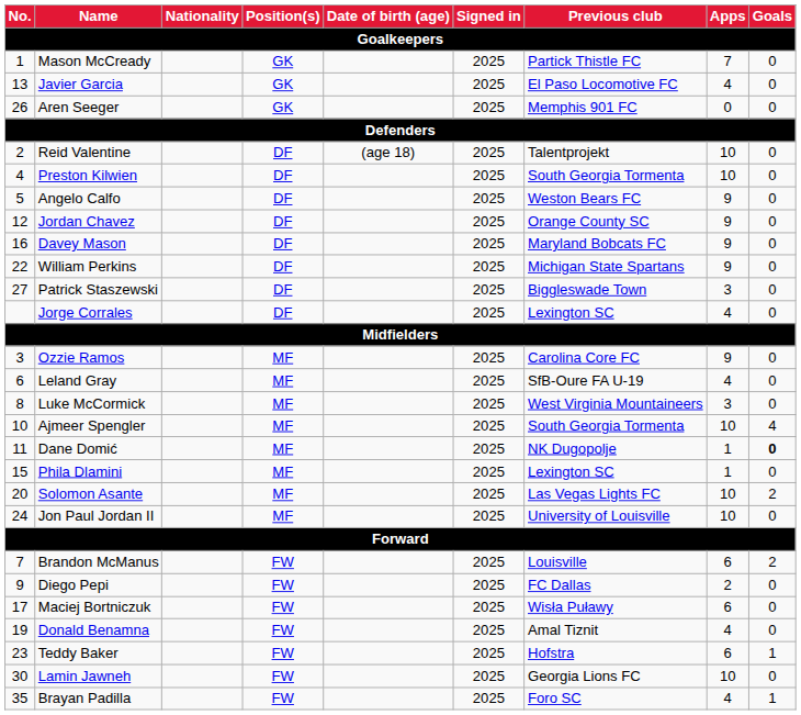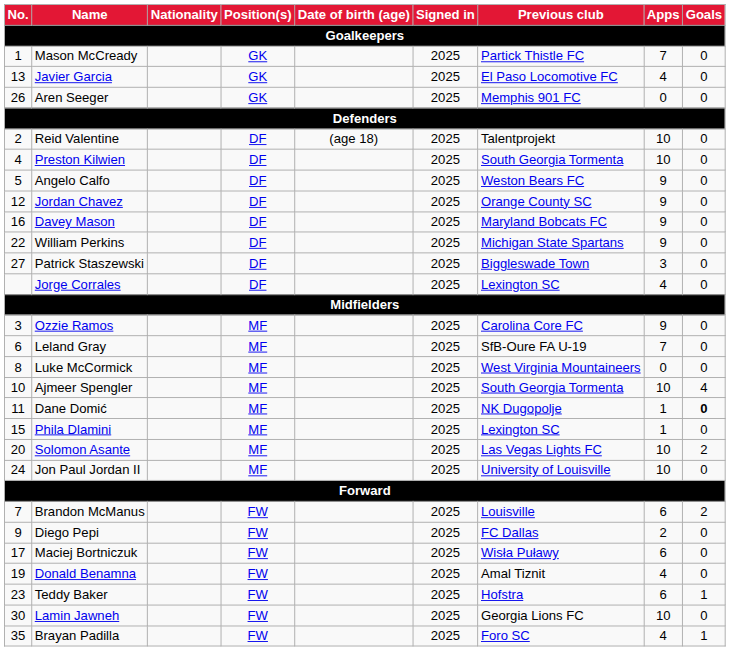 <table class="wikitable" style="text-align:center; font-size:90%;">
 <tr>
 <th style="background:#E31735; color:#FFFFFF; text-align:center;">No.</th>
 <th style="background:#E31735; color:#FFFFFF; text-align:center;">Name</th>
 <th style="background:#E31735; color:#FFFFFF; text-align:center;">Nationality</th>
 <th style="background:#E31735; color:#FFFFFF; text-align:center;">Position(s)</th>
 <th style="background:#E31735; color:#FFFFFF; text-align:center;">Date of birth (age)</th>
 <th style="background:#E31735; color:#FFFFFF; text-align:center;">Signed in</th>
 <th style="background:#E31735; color:#FFFFFF; text-align:center;">Previous club</th>
 <th style="background:#E31735; color:#FFFFFF; text-align:center;">Apps</th>
 <th style="background:#E31735; color:#FFFFFF; text-align:center;">Goals</th>
 </tr>
 <tr>
 <th colspan=9 style="background:black; color:white; text-align:center;">Goalkeepers</th>
 </tr>
 <tr>
 <td>1</td>
 <td align="left">Mason McCready</td>
 <td></td>
 <td><a href='#'>GK</a></td>
 <td></td>
 <td>2025</td>
 <td align="left"> <a href='#'>Partick Thistle FC</a></td>
 <td>7</td>
 <td>0</td>
 </tr>
 <tr>
 <td>13</td>
 <td align="left"><a href='#'>Javier Garcia</a></td>
 <td></td>
 <td><a href='#'>GK</a></td>
 <td></td>
 <td>2025</td>
 <td align="left"> <a href='#'>El Paso Locomotive FC</a></td>
 <td>4</td>
 <td>0</td>
 </tr>
 <tr>
 <td>26</td>
 <td align="left">Aren Seeger</td>
 <td></td>
 <td><a href='#'>GK</a></td>
 <td></td>
 <td>2025</td>
 <td align="left"> <a href='#'>Memphis 901 FC</a></td>
 <td>0</td>
 <td>0</td>
 </tr>
 <tr>
 <th colspan=9 style="background:black; color:white; text-align:center;">Defenders</th>
 </tr>
 <tr>
 <td>2</td>
 <td align="left">Reid Valentine</td>
 <td></td>
 <td><a href='#'>DF</a></td>
 <td>(age 18)</td>
 <td>2025</td>
 <td align="left"> Talentprojekt</td>
 <td>10</td>
 <td>0</td>
 </tr>
 <tr>
 <td>4</td>
 <td align="left"><a href='#'>Preston Kilwien</a></td>
 <td></td>
 <td><a href='#'>DF</a></td>
 <td></td>
 <td>2025</td>
 <td align="left"> <a href='#'>South Georgia Tormenta</a></td>
 <td>10</td>
 <td>0</td>
 </tr>
 <tr>
 <td>5</td>
 <td align="left">Angelo Calfo</td>
 <td></td>
 <td><a href='#'>DF</a></td>
 <td></td>
 <td>2025</td>
 <td align="left"> <a href='#'>Weston Bears FC</a></td>
 <td>9</td>
 <td>0</td>
 </tr>
 <tr>
 <td>12</td>
 <td align="left"><a href='#'>Jordan Chavez</a></td>
 <td></td>
 <td><a href='#'>DF</a></td>
 <td></td>
 <td>2025</td>
 <td align="left"> <a href='#'>Orange County SC</a></td>
 <td>9</td>
 <td>0</td>
 </tr>
 <tr>
 <td>16</td>
 <td align="left"><a href='#'>Davey Mason</a></td>
 <td></td>
 <td><a href='#'>DF</a></td>
 <td></td>
 <td>2025</td>
 <td align="left"> <a href='#'>Maryland Bobcats FC</a></td>
 <td>9</td>
 <td>0</td>
 </tr>
 <tr>
 <td>22</td>
 <td align="left">William Perkins</td>
 <td></td>
 <td><a href='#'>DF</a></td>
 <td></td>
 <td>2025</td>
 <td align="left"> <a href='#'>Michigan State Spartans</a></td>
 <td>9</td>
 <td>0</td>
 </tr>
 <tr>
 <td>27</td>
 <td align="left">Patrick Staszewski</td>
 <td></td>
 <td><a href='#'>DF</a></td>
 <td></td>
 <td>2025</td>
 <td align="left"> <a href='#'>Biggleswade Town</a></td>
 <td>3</td>
 <td>0</td>
 </tr>
 <tr>
 <td></td>
 <td align="left"><a href='#'>Jorge Corrales</a></td>
 <td></td>
 <td><a href='#'>DF</a></td>
 <td></td>
 <td>2025</td>
 <td align="left"> <a href='#'>Lexington SC</a></td>
 <td>4</td>
 <td>0</td>
 </tr>
 <tr>
 <th colspan=9 style="background:black; color:white; text-align:center;">Midfielders</th>
 </tr>
 <tr>
 <td>3</td>
 <td align="left"><a href='#'>Ozzie Ramos</a></td>
 <td></td>
 <td><a href='#'>MF</a></td>
 <td></td>
 <td>2025</td>
 <td align="left"> <a href='#'>Carolina Core FC</a></td>
 <td>9</td>
 <td>0</td>
 </tr>
 <tr>
 <td>6</td>
 <td align="left">Leland Gray</td>
 <td></td>
 <td><a href='#'>MF</a></td>
 <td></td>
 <td>2025</td>
 <td align="left"> SfB-Oure FA U-19</td>
-<td>4</td>
+<td>7</td>
 <td>0</td>
 </tr>
 <tr>
 <td>8</td>
 <td align="left">Luke McCormick</td>
 <td></td>
 <td><a href='#'>MF</a></td>
 <td></td>
 <td>2025</td>
 <td align="left"> <a href='#'>West Virginia Mountaineers</a></td>
-<td>3</td>
+<td>0</td>
 <td>0</td>
 </tr>
 <tr>
 <td>10</td>
 <td align="left">Ajmeer Spengler</td>
 <td></td>
 <td><a href='#'>MF</a></td>
 <td></td>
 <td>2025</td>
 <td align="left"> <a href='#'>South Georgia Tormenta</a></td>
 <td>10</td>
 <td>4</td>
 </tr>
 <tr>
 <td>11</td>
 <td align="left">Dane Domić</td>
 <td></td>
 <td><a href='#'>MF</a></td>
 <td></td>
 <td>2025</td>
 <td align="left"> <a href='#'>NK Dugopolje</a></td>
 <td>1</td>
 <td><strong>0</strong></td>
 </tr>
 <tr>
 <td>15</td>
 <td align="left"><a href='#'>Phila Dlamini</a></td>
 <td></td>
 <td><a href='#'>MF</a></td>
 <td></td>
 <td>2025</td>
 <td align="left"> <a href='#'>Lexington SC</a></td>
 <td>1</td>
 <td>0</td>
 </tr>
 <tr>
 <td>20</td>
 <td align="left"><a href='#'>Solomon Asante</a></td>
 <td></td>
 <td><a href='#'>MF</a></td>
 <td></td>
 <td>2025</td>
 <td align="left"> <a href='#'>Las Vegas Lights FC</a></td>
 <td>10</td>
 <td>2</td>
 </tr>
 <tr>
 <td>24</td>
 <td align="left">Jon Paul Jordan II</td>
 <td></td>
 <td><a href='#'>MF</a></td>
 <td></td>
 <td>2025</td>
 <td align="left"> <a href='#'>University of Louisville</a></td>
 <td>10</td>
 <td>0</td>
 </tr>
 <tr>
 <th colspan=9 style="background:black; color:white; text-align:center;">Forward</th>
 </tr>
 <tr>
 <td>7</td>
 <td align="left">Brandon McManus</td>
 <td></td>
 <td><a href='#'>FW</a></td>
 <td></td>
 <td>2025</td>
 <td align="left"> <a href='#'>Louisville</a></td>
 <td>6</td>
 <td>2</td>
 </tr>
 <tr>
 <td>9</td>
 <td align="left">Diego Pepi</td>
 <td></td>
 <td><a href='#'>FW</a></td>
 <td></td>
 <td>2025</td>
 <td align="left"> <a href='#'>FC Dallas</a></td>
 <td>2</td>
 <td>0</td>
 </tr>
 <tr>
 <td>17</td>
 <td align="left">Maciej Bortniczuk</td>
 <td></td>
 <td><a href='#'>FW</a></td>
 <td></td>
 <td>2025</td>
 <td align="left"> <a href='#'>Wisła Puławy</a></td>
 <td>6</td>
 <td>0</td>
 </tr>
 <tr>
 <td>19</td>
 <td align="left"><a href='#'>Donald Benamna</a></td>
 <td></td>
 <td><a href='#'>FW</a></td>
 <td></td>
 <td>2025</td>
 <td align="left"> Amal Tiznit</td>
 <td>4</td>
 <td>0</td>
 </tr>
 <tr>
 <td>23</td>
 <td align="left">Teddy Baker</td>
 <td></td>
 <td><a href='#'>FW</a></td>
 <td></td>
 <td>2025</td>
 <td align="left"> <a href='#'>Hofstra</a></td>
 <td>6</td>
 <td>1</td>
 </tr>
 <tr>
 <td>30</td>
 <td align="left"><a href='#'>Lamin Jawneh</a></td>
 <td></td>
 <td><a href='#'>FW</a></td>
 <td></td>
 <td>2025</td>
 <td align="left"> Georgia Lions FC</td>
 <td>10</td>
 <td>0</td>
 </tr>
 <tr>
 <td>35</td>
 <td align="left">Brayan Padilla</td>
 <td></td>
 <td><a href='#'>FW</a></td>
 <td></td>
 <td>2025</td>
 <td align="left"> <a href='#'>Foro SC</a></td>
 <td>4</td>
 <td>1</td>
 </tr>
 </table>
